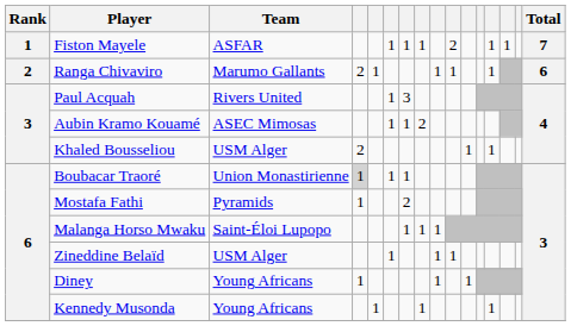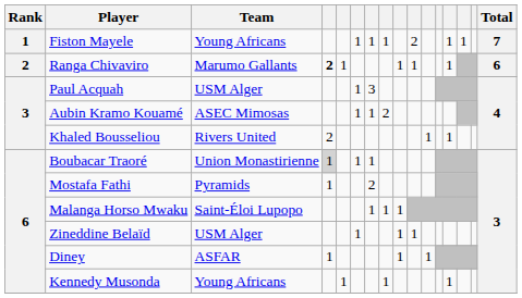 <table class="wikitable" style="text-align:center; font-size:90%">
 <tr>
 <th>Rank</th>
 <th>Player</th>
 <th>Team</th>
 <th></th>
 <th></th>
 <th></th>
 <th></th>
 <th></th>
 <th></th>
 <th></th>
 <th></th>
 <th></th>
 <th></th>
 <th></th>
 <th></th>
 <th>Total</th>
 </tr>
 <tr>
 <th>1</th>
 <td align=left> <a href='#'>Fiston Mayele</a></td>
-<td align=left> <a href='#'>ASFAR</a></td>
+<td align=left> <a href='#'>Young Africans</a></td>
 <td></td>
 <td></td>
 <td>1</td>
 <td>1</td>
 <td>1</td>
 <td></td>
 <td>2</td>
 <td></td>
 <td></td>
 <td>1</td>
 <td>1</td>
 <td></td>
 <th>7</th>
 </tr>
 <tr>
 <th>2</th>
 <td align=left> <a href='#'>Ranga Chivaviro</a></td>
 <td align=left> <a href='#'>Marumo Gallants</a></td>
-<td>2</td>
+<td><strong>2</strong></td>
 <td>1</td>
 <td></td>
 <td></td>
 <td></td>
 <td>1</td>
 <td>1</td>
 <td></td>
 <td></td>
 <td>1</td>
 <td bgcolor=silver colspan=2></td>
 <th>6</th>
 </tr>
 <tr>
 <th rowspan=3>3</th>
 <td align=left> <a href='#'>Paul Acquah</a></td>
-<td align=left> <a href='#'>Rivers United</a></td>
+<td align=left> <a href='#'>USM Alger</a></td>
 <td></td>
 <td></td>
 <td>1</td>
 <td>3</td>
 <td></td>
 <td></td>
 <td></td>
 <td></td>
 <td bgcolor=silver colspan=4></td>
 <th rowspan=3>4</th>
 </tr>
 <tr>
 <td align=left> <a href='#'>Aubin Kramo Kouamé</a></td>
 <td align=left> <a href='#'>ASEC Mimosas</a></td>
 <td></td>
 <td></td>
 <td>1</td>
 <td>1</td>
 <td>2</td>
 <td></td>
 <td></td>
 <td></td>
 <td></td>
 <td></td>
 <td bgcolor=silver colspan=2></td>
 </tr>
 <tr>
 <td align=left> <a href='#'>Khaled Bousseliou</a></td>
-<td align=left> <a href='#'>USM Alger</a></td>
+<td align=left> <a href='#'>Rivers United</a></td>
 <td>2</td>
 <td></td>
 <td></td>
 <td></td>
 <td></td>
 <td></td>
 <td></td>
 <td>1</td>
 <td></td>
 <td>1</td>
 <td></td>
 <td></td>
 </tr>
 <tr>
 <th rowspan=6>6</th>
 <td align=left> <a href='#'>Boubacar Traoré</a></td>
 <td align=left> <a href='#'>Union Monastirienne</a></td>
 <td style="background: lightgrey;">1</td>
 <td></td>
 <td>1</td>
 <td>1</td>
 <td></td>
 <td></td>
 <td></td>
 <td></td>
 <td bgcolor=silver colspan=4></td>
 <th rowspan=6>3</th>
 </tr>
 <tr>
 <td align=left> <a href='#'>Mostafa Fathi</a></td>
 <td align=left> <a href='#'>Pyramids</a></td>
 <td>1</td>
 <td></td>
 <td></td>
 <td>2</td>
 <td></td>
 <td></td>
 <td></td>
 <td></td>
 <td bgcolor=silver colspan=4></td>
 </tr>
 <tr>
 <td align=left> <a href='#'>Malanga Horso Mwaku</a></td>
 <td align=left> <a href='#'>Saint-Éloi Lupopo</a></td>
 <td></td>
 <td></td>
 <td></td>
 <td>1</td>
 <td>1</td>
 <td>1</td>
 <td bgcolor=silver colspan=6></td>
 </tr>
 <tr>
 <td align=left> <a href='#'>Zineddine Belaïd</a></td>
 <td align=left> <a href='#'>USM Alger</a></td>
 <td></td>
 <td></td>
 <td>1</td>
 <td></td>
 <td></td>
 <td>1</td>
 <td>1</td>
 <td></td>
 <td></td>
 <td></td>
 <td></td>
 <td></td>
 </tr>
 <tr>
 <td align=left> <a href='#'>Diney</a></td>
-<td align=left> <a href='#'>Young Africans</a></td>
+<td align=left> <a href='#'>ASFAR</a></td>
 <td>1</td>
 <td></td>
 <td></td>
 <td></td>
 <td></td>
 <td>1</td>
 <td></td>
 <td>1</td>
 <td bgcolor=silver colspan=4></td>
 </tr>
 <tr>
 <td align=left> <a href='#'>Kennedy Musonda</a></td>
 <td align=left> <a href='#'>Young Africans</a></td>
 <td></td>
 <td>1</td>
 <td></td>
 <td></td>
 <td>1</td>
 <td></td>
 <td></td>
 <td></td>
 <td></td>
 <td>1</td>
 <td></td>
 <td></td>
 </tr>
 <tr>
 </tr>
 </table>
